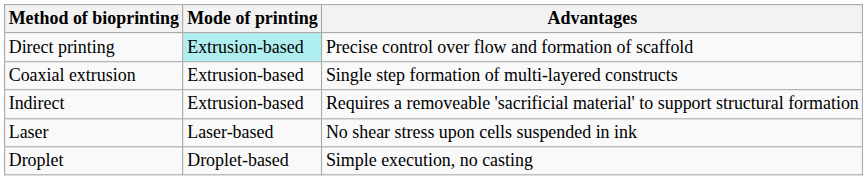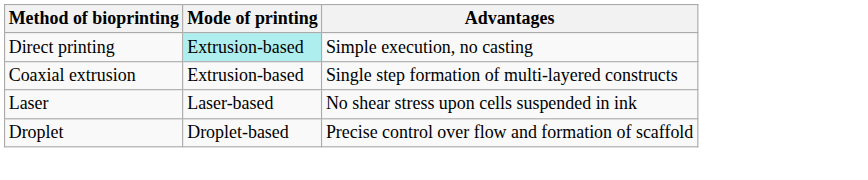 <table class="wikitable">
 <tr>
 <th>Method of bioprinting</th>
 <th>Mode of printing</th>
 <th>Advantages</th>
 </tr>
 <tr>
 <td>Direct printing</td>
 <td style="background: paleturquoise;">Extrusion-based</td>
-<td>Precise control over flow and formation of scaffold</td>
+<td>Simple execution, no casting</td>
 </tr>
 <tr>
 <td>Coaxial extrusion</td>
 <td>Extrusion-based</td>
 <td>Single step formation of multi-layered constructs</td>
-</tr>
-<tr>
-<td>Indirect</td>
-<td>Extrusion-based</td>
-<td>Requires a removeable 'sacrificial material' to support structural formation</td>
 </tr>
 <tr>
 <td>Laser</td>
 <td>Laser-based</td>
 <td>No shear stress upon cells suspended in ink</td>
 </tr>
 <tr>
 <td>Droplet</td>
 <td>Droplet-based</td>
-<td>Simple execution, no casting</td>
+<td>Precise control over flow and formation of scaffold</td>
 </tr>
 </table>
